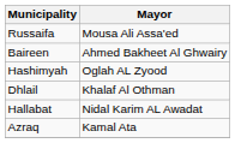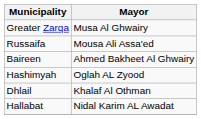 <table class="wikitable">
 <tr>
 <th>Municipality</th>
 <th>Mayor</th>
+</tr>
+<tr>
+<td>Greater <a href='#'>Zarqa</a></td>
+<td>Musa Al Ghwairy</td>
 </tr>
 <tr>
 <td>Russaifa</td>
 <td>Mousa Ali Assa'ed</td>
 </tr>
 <tr>
 <td>Baireen</td>
 <td>Ahmed Bakheet Al Ghwairy</td>
 </tr>
 <tr>
 <td>Hashimyah</td>
 <td>Oglah AL Zyood</td>
 </tr>
 <tr>
 <td>Dhlail</td>
 <td>Khalaf Al Othman</td>
 </tr>
 <tr>
 <td>Hallabat</td>
 <td>Nidal Karim AL Awadat</td>
 </tr>
 <tr>
-<td>Azraq</td>
-<td>Kamal Ata</td>
-</tr>
-<tr>
 </tr>
 </table>
